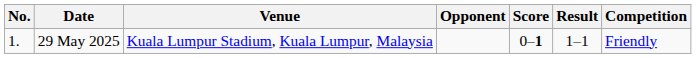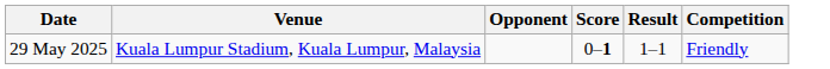 <table class="wikitable" border="1">
 <tr>
-<th>No.</th>
 <th>Date</th>
 <th>Venue</th>
 <th>Opponent</th>
 <th>Score</th>
 <th>Result</th>
 <th>Competition</th>
 </tr>
 <tr>
-<td>1.</td>
 <td>29 May 2025</td>
 <td><a href='#'>Kuala Lumpur Stadium</a>, <a href='#'>Kuala Lumpur</a>, <a href='#'>Malaysia</a></td>
 <td></td>
 <td align=center>0–<strong>1</strong></td>
 <td align=center>1–1</td>
 <td><a href='#'>Friendly</a></td>
 </tr>
 </table>
